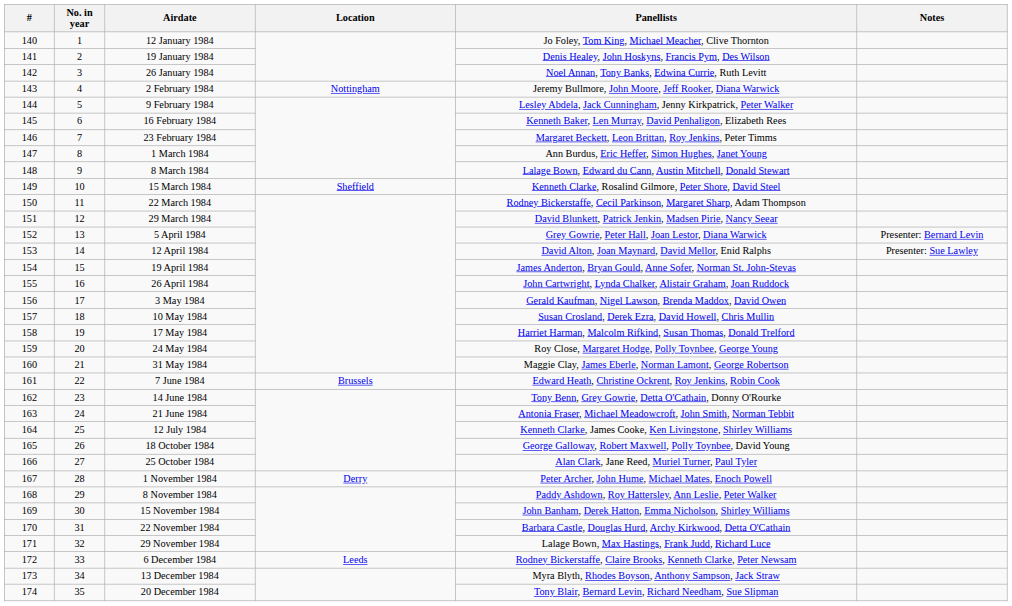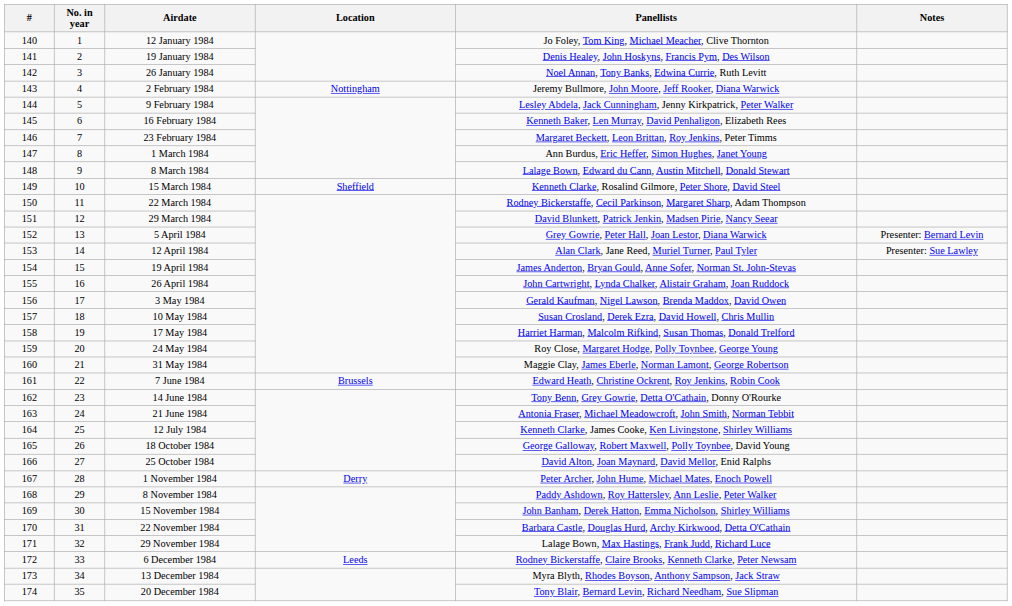 <table class="wikitable" style="text-align:center;">
 <tr>
 <th style="width:5%;">#</th>
 <th style="width:5%;">No. in year</th>
 <th style="width:15%;">Airdate</th>
 <th style="width:20%;">Location</th>
 <th style="width:40%;">Panellists</th>
 <th style="width:40%;">Notes</th>
 </tr>
 <tr>
 <td>140</td>
 <td>1</td>
 <td>12 January 1984</td>
 <td rowspan=3></td>
 <td>Jo Foley, <a href='#'>Tom King</a>, <a href='#'>Michael Meacher</a>, Clive Thornton</td>
 <td></td>
 </tr>
 <tr>
 <td>141</td>
 <td>2</td>
 <td>19 January 1984</td>
 <td><a href='#'>Denis Healey</a>, <a href='#'>John Hoskyns</a>, <a href='#'>Francis Pym</a>, <a href='#'>Des Wilson</a></td>
 <td></td>
 </tr>
 <tr>
 <td>142</td>
 <td>3</td>
 <td>26 January 1984</td>
 <td><a href='#'>Noel Annan</a>, <a href='#'>Tony Banks</a>, <a href='#'>Edwina Currie</a>, Ruth Levitt</td>
 <td></td>
 </tr>
 <tr>
 <td>143</td>
 <td>4</td>
 <td>2 February 1984</td>
 <td><a href='#'>Nottingham</a></td>
 <td>Jeremy Bullmore, <a href='#'>John Moore</a>, <a href='#'>Jeff Rooker</a>, <a href='#'>Diana Warwick</a></td>
 <td></td>
 </tr>
 <tr>
 <td>144</td>
 <td>5</td>
 <td>9 February 1984</td>
 <td rowspan=5></td>
 <td><a href='#'>Lesley Abdela</a>, <a href='#'>Jack Cunningham</a>, Jenny Kirkpatrick, <a href='#'>Peter Walker</a></td>
 <td></td>
 </tr>
 <tr>
 <td>145</td>
 <td>6</td>
 <td>16 February 1984</td>
 <td><a href='#'>Kenneth Baker</a>, <a href='#'>Len Murray</a>, <a href='#'>David Penhaligon</a>, Elizabeth Rees</td>
 <td></td>
 </tr>
 <tr>
 <td>146</td>
 <td>7</td>
 <td>23 February 1984</td>
 <td><a href='#'>Margaret Beckett</a>, <a href='#'>Leon Brittan</a>, <a href='#'>Roy Jenkins</a>, Peter Timms</td>
 <td></td>
 </tr>
 <tr>
 <td>147</td>
 <td>8</td>
 <td>1 March 1984</td>
 <td>Ann Burdus, <a href='#'>Eric Heffer</a>, <a href='#'>Simon Hughes</a>, <a href='#'>Janet Young</a></td>
 <td></td>
 </tr>
 <tr>
 <td>148</td>
 <td>9</td>
 <td>8 March 1984</td>
 <td><a href='#'>Lalage Bown</a>, <a href='#'>Edward du Cann</a>, <a href='#'>Austin Mitchell</a>, <a href='#'>Donald Stewart</a></td>
 <td></td>
 </tr>
 <tr>
 <td>149</td>
 <td>10</td>
 <td>15 March 1984</td>
 <td><a href='#'>Sheffield</a></td>
 <td><a href='#'>Kenneth Clarke</a>, Rosalind Gilmore, <a href='#'>Peter Shore</a>, <a href='#'>David Steel</a></td>
 <td></td>
 </tr>
 <tr>
 <td>150</td>
 <td>11</td>
 <td>22 March 1984</td>
 <td rowspan=11></td>
 <td><a href='#'>Rodney Bickerstaffe</a>, <a href='#'>Cecil Parkinson</a>, <a href='#'>Margaret Sharp</a>, Adam Thompson</td>
 <td></td>
 </tr>
 <tr>
 <td>151</td>
 <td>12</td>
 <td>29 March 1984</td>
 <td><a href='#'>David Blunkett</a>, <a href='#'>Patrick Jenkin</a>, <a href='#'>Madsen Pirie</a>, <a href='#'>Nancy Seear</a></td>
 <td></td>
 </tr>
 <tr>
 <td>152</td>
 <td>13</td>
 <td>5 April 1984</td>
 <td><a href='#'>Grey Gowrie</a>, <a href='#'>Peter Hall</a>, <a href='#'>Joan Lestor</a>, <a href='#'>Diana Warwick</a></td>
 <td>Presenter: <a href='#'>Bernard Levin</a></td>
 </tr>
 <tr>
 <td>153</td>
 <td>14</td>
 <td>12 April 1984</td>
-<td><a href='#'>David Alton</a>, <a href='#'>Joan Maynard</a>, <a href='#'>David Mellor</a>, Enid Ralphs</td>
+<td><a href='#'>Alan Clark</a>, Jane Reed, <a href='#'>Muriel Turner</a>, <a href='#'>Paul Tyler</a></td>
 <td>Presenter: <a href='#'>Sue Lawley</a></td>
 </tr>
 <tr>
 <td>154</td>
 <td>15</td>
 <td>19 April 1984</td>
 <td><a href='#'>James Anderton</a>, <a href='#'>Bryan Gould</a>, <a href='#'>Anne Sofer</a>, <a href='#'>Norman St. John-Stevas</a></td>
 <td></td>
 </tr>
 <tr>
 <td>155</td>
 <td>16</td>
 <td>26 April 1984</td>
 <td><a href='#'>John Cartwright</a>, <a href='#'>Lynda Chalker</a>, <a href='#'>Alistair Graham</a>, <a href='#'>Joan Ruddock</a></td>
 <td></td>
 </tr>
 <tr>
 <td>156</td>
 <td>17</td>
 <td>3 May 1984</td>
 <td><a href='#'>Gerald Kaufman</a>, <a href='#'>Nigel Lawson</a>, <a href='#'>Brenda Maddox</a>, <a href='#'>David Owen</a></td>
 <td></td>
 </tr>
 <tr>
 <td>157</td>
 <td>18</td>
 <td>10 May 1984</td>
 <td><a href='#'>Susan Crosland</a>, <a href='#'>Derek Ezra</a>, <a href='#'>David Howell</a>, <a href='#'>Chris Mullin</a></td>
 <td></td>
 </tr>
 <tr>
 <td>158</td>
 <td>19</td>
 <td>17 May 1984</td>
 <td><a href='#'>Harriet Harman</a>, <a href='#'>Malcolm Rifkind</a>, <a href='#'>Susan Thomas</a>, <a href='#'>Donald Trelford</a></td>
 <td></td>
 </tr>
 <tr>
 <td>159</td>
 <td>20</td>
 <td>24 May 1984</td>
 <td>Roy Close, <a href='#'>Margaret Hodge</a>, <a href='#'>Polly Toynbee</a>, <a href='#'>George Young</a></td>
 <td></td>
 </tr>
 <tr>
 <td>160</td>
 <td>21</td>
 <td>31 May 1984</td>
 <td>Maggie Clay, <a href='#'>James Eberle</a>, <a href='#'>Norman Lamont</a>, <a href='#'>George Robertson</a></td>
 <td></td>
 </tr>
 <tr>
 <td>161</td>
 <td>22</td>
 <td>7 June 1984</td>
 <td><a href='#'>Brussels</a></td>
 <td><a href='#'>Edward Heath</a>, <a href='#'>Christine Ockrent</a>, <a href='#'>Roy Jenkins</a>, <a href='#'>Robin Cook</a></td>
 <td></td>
 </tr>
 <tr>
 <td>162</td>
 <td>23</td>
 <td>14 June 1984</td>
 <td rowspan=5></td>
 <td><a href='#'>Tony Benn</a>, <a href='#'>Grey Gowrie</a>, <a href='#'>Detta O'Cathain</a>, Donny O'Rourke</td>
 <td></td>
 </tr>
 <tr>
 <td>163</td>
 <td>24</td>
 <td>21 June 1984</td>
 <td><a href='#'>Antonia Fraser</a>, <a href='#'>Michael Meadowcroft</a>, <a href='#'>John Smith</a>, <a href='#'>Norman Tebbit</a></td>
 <td></td>
 </tr>
 <tr>
 <td>164</td>
 <td>25</td>
 <td>12 July 1984</td>
 <td><a href='#'>Kenneth Clarke</a>, James Cooke, <a href='#'>Ken Livingstone</a>, <a href='#'>Shirley Williams</a></td>
 <td></td>
 </tr>
 <tr>
 <td>165</td>
 <td>26</td>
 <td>18 October 1984</td>
 <td><a href='#'>George Galloway</a>, <a href='#'>Robert Maxwell</a>, <a href='#'>Polly Toynbee</a>,  David Young</td>
 <td></td>
 </tr>
 <tr>
 <td>166</td>
 <td>27</td>
 <td>25 October 1984</td>
-<td><a href='#'>Alan Clark</a>, Jane Reed, <a href='#'>Muriel Turner</a>, <a href='#'>Paul Tyler</a></td>
+<td><a href='#'>David Alton</a>, <a href='#'>Joan Maynard</a>, <a href='#'>David Mellor</a>, Enid Ralphs</td>
 <td></td>
 </tr>
 <tr>
 <td>167</td>
 <td>28</td>
 <td>1 November 1984</td>
 <td><a href='#'>Derry</a></td>
 <td><a href='#'>Peter Archer</a>, <a href='#'>John Hume</a>, <a href='#'>Michael Mates</a>, <a href='#'>Enoch Powell</a></td>
 <td></td>
 </tr>
 <tr>
 <td>168</td>
 <td>29</td>
 <td>8 November 1984</td>
 <td rowspan=4></td>
 <td><a href='#'>Paddy Ashdown</a>, <a href='#'>Roy Hattersley</a>, <a href='#'>Ann Leslie</a>, <a href='#'>Peter Walker</a></td>
 <td></td>
 </tr>
 <tr>
 <td>169</td>
 <td>30</td>
 <td>15 November 1984</td>
 <td><a href='#'>John Banham</a>, <a href='#'>Derek Hatton</a>, <a href='#'>Emma Nicholson</a>, <a href='#'>Shirley Williams</a></td>
 <td></td>
 </tr>
 <tr>
 <td>170</td>
 <td>31</td>
 <td>22 November 1984</td>
 <td><a href='#'>Barbara Castle</a>, <a href='#'>Douglas Hurd</a>, <a href='#'>Archy Kirkwood</a>, <a href='#'>Detta O'Cathain</a></td>
 <td></td>
 </tr>
 <tr>
 <td>171</td>
 <td>32</td>
 <td>29 November 1984</td>
 <td>Lalage Bown, <a href='#'>Max Hastings</a>, <a href='#'>Frank Judd</a>, <a href='#'>Richard Luce</a></td>
 <td></td>
 </tr>
 <tr>
 <td>172</td>
 <td>33</td>
 <td>6 December 1984</td>
 <td><a href='#'>Leeds</a></td>
 <td><a href='#'>Rodney Bickerstaffe</a>, <a href='#'>Claire Brooks</a>, <a href='#'>Kenneth Clarke</a>, <a href='#'>Peter Newsam</a></td>
 <td></td>
 </tr>
 <tr>
 <td>173</td>
 <td>34</td>
 <td>13 December 1984</td>
 <td rowspan=2></td>
 <td>Myra Blyth, <a href='#'>Rhodes Boyson</a>, <a href='#'>Anthony Sampson</a>, <a href='#'>Jack Straw</a></td>
 <td></td>
 </tr>
 <tr>
 <td>174</td>
 <td>35</td>
 <td>20 December 1984</td>
 <td><a href='#'>Tony Blair</a>, <a href='#'>Bernard Levin</a>, <a href='#'>Richard Needham</a>, <a href='#'>Sue Slipman</a></td>
 <td></td>
 </tr>
 </table>
